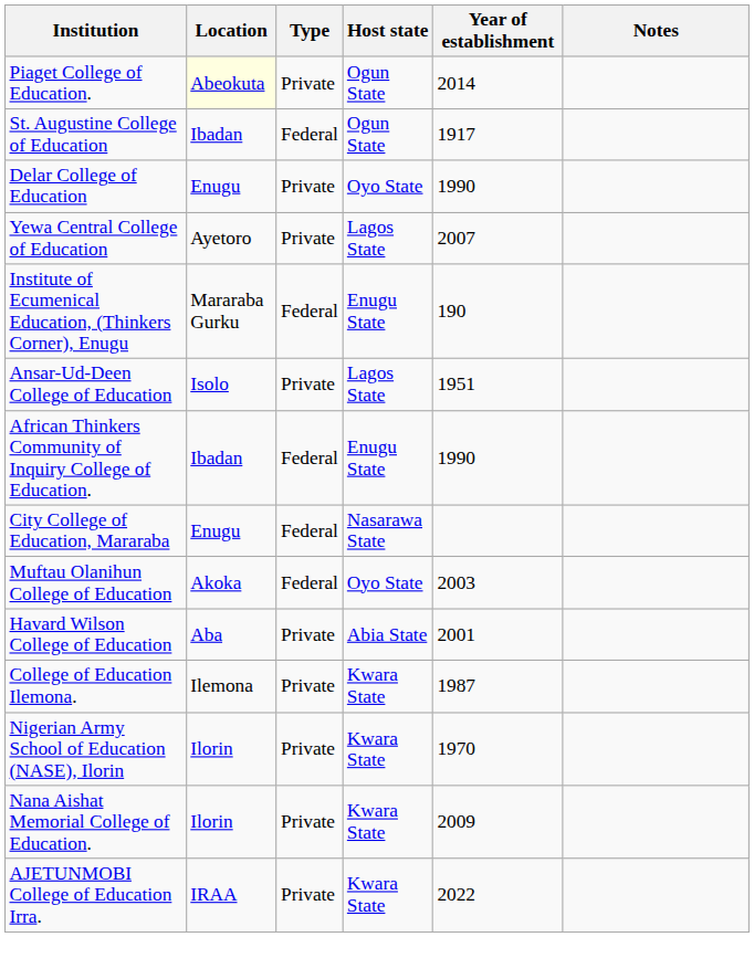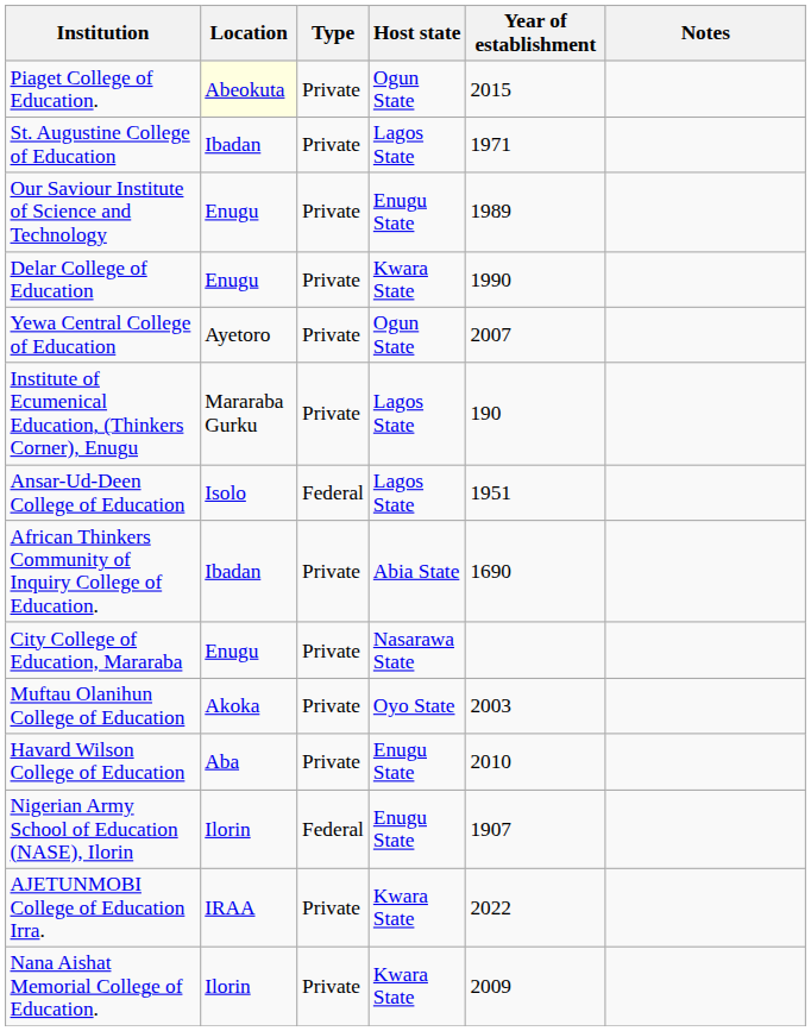 <table class="wikitable sortable" border="1" style="width:100%; margin:auto; text-align:left">
 <tr>
 <th>Institution</th>
 <th>Location</th>
 <th>Type</th>
 <th>Host state</th>
 <th>Year of establishment</th>
 <th width="25%">Notes</th>
 </tr>
 <tr -valign="top">
 <td><a href='#'>Piaget College of Education</a>.</td>
 <td style="background: lightyellow;"><a href='#'>Abeokuta</a></td>
 <td>Private</td>
 <td><a href='#'>Ogun State</a></td>
-<td>2014</td>
+<td>2015</td>
 <td></td>
 </tr>
 <tr -valign="top">
 <td><a href='#'>St. Augustine College of Education</a></td>
 <td><a href='#'>Ibadan</a></td>
-<td>Federal</td>
-<td><a href='#'>Ogun State</a></td>
-<td>1917</td>
+<td>Private</td>
+<td><a href='#'>Lagos State</a></td>
+<td>1971</td>
+<td></td>
+</tr>
+<tr -valign="top">
+<td><a href='#'>Our Saviour Institute of Science and Technology</a></td>
+<td><a href='#'>Enugu</a></td>
+<td>Private</td>
+<td><a href='#'>Enugu State</a></td>
+<td>1989</td>
 <td></td>
 </tr>
 <tr -valign="top">
 <td><a href='#'>Delar College of Education</a></td>
 <td><a href='#'>Enugu</a></td>
 <td>Private</td>
-<td><a href='#'>Oyo State</a></td>
+<td><a href='#'>Kwara State</a></td>
 <td>1990</td>
 <td></td>
 </tr>
 <tr -valign="top">
 <td><a href='#'>Yewa Central College of Education</a></td>
 <td>Ayetoro</td>
 <td>Private</td>
-<td><a href='#'>Lagos State</a></td>
+<td><a href='#'>Ogun State</a></td>
 <td>2007</td>
 <td></td>
 </tr>
 <tr -valign="top">
 <td><a href='#'>Institute of Ecumenical Education, (Thinkers Corner), Enugu</a></td>
 <td>Mararaba Gurku</td>
-<td>Federal</td>
-<td><a href='#'>Enugu State</a></td>
+<td>Private</td>
+<td><a href='#'>Lagos State</a></td>
 <td>190</td>
 <td></td>
 </tr>
 <tr -valign="top">
 <td><a href='#'>Ansar-Ud-Deen College of Education</a></td>
 <td><a href='#'>Isolo</a></td>
-<td>Private</td>
+<td>Federal</td>
 <td><a href='#'>Lagos State</a></td>
 <td>1951</td>
 <td></td>
 </tr>
 <tr -valign="top">
 <td><a href='#'>African Thinkers Community of Inquiry College of Education</a>.</td>
 <td><a href='#'>Ibadan</a></td>
-<td>Federal</td>
-<td><a href='#'>Enugu State</a></td>
-<td>1990</td>
+<td>Private</td>
+<td><a href='#'>Abia State</a></td>
+<td>1690</td>
 <td></td>
 </tr>
 <tr -valign="top">
 <td><a href='#'>City College of Education, Mararaba</a></td>
 <td><a href='#'>Enugu</a></td>
-<td>Federal</td>
+<td>Private</td>
 <td><a href='#'>Nasarawa State</a></td>
 <td></td>
 <td></td>
 </tr>
 <tr -valign="top">
 <td><a href='#'>Muftau Olanihun College of Education</a></td>
 <td><a href='#'>Akoka</a></td>
-<td>Federal</td>
+<td>Private</td>
 <td><a href='#'>Oyo State</a></td>
 <td>2003</td>
 <td></td>
 </tr>
 <tr -valign="top">
 <td><a href='#'>Havard Wilson College of Education</a></td>
 <td><a href='#'>Aba</a></td>
 <td>Private</td>
-<td><a href='#'>Abia State</a></td>
-<td>2001</td>
-<td></td>
-</tr>
-<tr -valign="top">
-<td><a href='#'>College of Education Ilemona</a>.</td>
-<td>Ilemona</td>
-<td>Private</td>
-<td><a href='#'>Kwara State</a></td>
-<td>1987</td>
+<td><a href='#'>Enugu State</a></td>
+<td>2010</td>
 <td></td>
 </tr>
 <tr -valign="top">
 <td><a href='#'>Nigerian Army School of Education (NASE), Ilorin</a></td>
 <td><a href='#'>Ilorin</a></td>
+<td>Federal</td>
+<td><a href='#'>Enugu State</a></td>
+<td>1907</td>
+<td></td>
+</tr>
+<tr -valign="top">
+<td><a href='#'>AJETUNMOBI College of Education Irra</a>.</td>
+<td><a href='#'>IRAA</a></td>
 <td>Private</td>
 <td><a href='#'>Kwara State</a></td>
-<td>1970</td>
+<td>2022</td>
 <td></td>
 </tr>
 <tr -valign="top">
 <td><a href='#'>Nana Aishat Memorial College of Education</a>.</td>
 <td><a href='#'>Ilorin</a></td>
 <td>Private</td>
 <td><a href='#'>Kwara State</a></td>
 <td>2009</td>
 <td></td>
 </tr>
-<tr -valign="top">
-<td><a href='#'>AJETUNMOBI College of Education Irra</a>.</td>
-<td><a href='#'>IRAA</a></td>
-<td>Private</td>
-<td><a href='#'>Kwara State</a></td>
-<td>2022</td>
-<td></td>
-</tr>
 <tr>
 </tr>
 </table>
